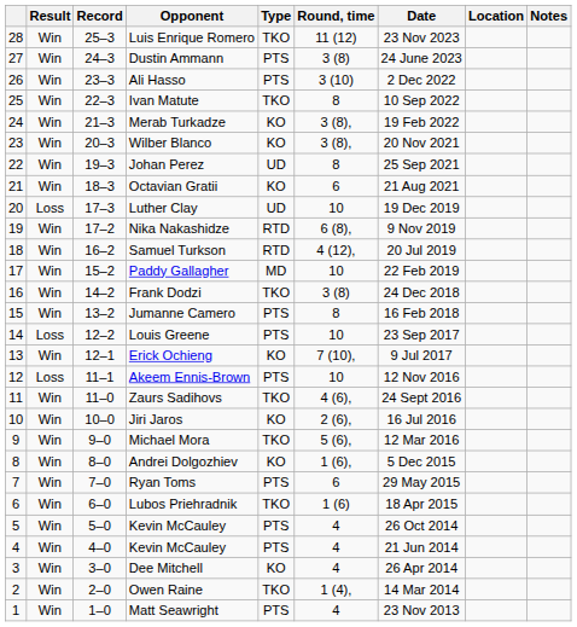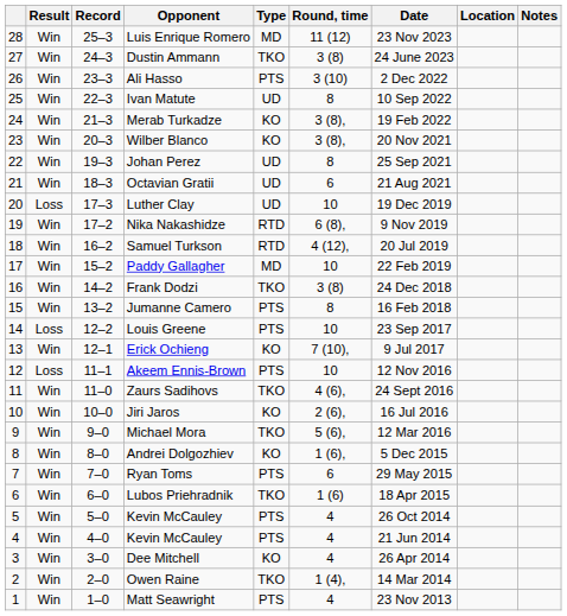 <table class="wikitable" style="text-align:center; font-size:95%">
 <tr>
 <th></th>
 <th>Result</th>
 <th>Record</th>
 <th>Opponent</th>
 <th>Type</th>
 <th>Round, time</th>
 <th>Date</th>
 <th>Location</th>
 <th>Notes</th>
 </tr>
 <tr>
 <td>28</td>
 <td>Win</td>
 <td>25–3</td>
 <td align=left> Luis Enrique Romero</td>
-<td>TKO</td>
+<td>MD</td>
 <td>11 (12)</td>
 <td>23 Nov 2023</td>
 <td align=left></td>
 <td align=left></td>
 </tr>
 <tr>
 <td>27</td>
 <td>Win</td>
 <td>24–3</td>
 <td align=left> Dustin Ammann</td>
-<td>PTS</td>
+<td>TKO</td>
 <td>3 (8)</td>
 <td>24 June 2023</td>
 <td align=left></td>
 <td align=left></td>
 </tr>
 <tr>
 <td>26</td>
 <td>Win</td>
 <td>23–3</td>
 <td align=left> Ali Hasso</td>
 <td>PTS</td>
 <td>3 (10)</td>
 <td>2 Dec 2022</td>
 <td align=left></td>
 <td align=left></td>
 </tr>
 <tr>
 <td>25</td>
 <td>Win</td>
 <td>22–3</td>
 <td align=left> Ivan Matute</td>
-<td>TKO</td>
+<td>UD</td>
 <td>8</td>
 <td>10 Sep 2022</td>
 <td align=left></td>
 <td align=left></td>
 </tr>
 <tr>
 <td>24</td>
 <td>Win</td>
 <td>21–3</td>
 <td align=left> Merab Turkadze</td>
 <td>KO</td>
 <td>3 (8), </td>
 <td>19 Feb 2022</td>
 <td align=left></td>
 <td align=left></td>
 </tr>
 <tr>
 <td>23</td>
 <td>Win</td>
 <td>20–3</td>
 <td align=left> Wilber Blanco</td>
 <td>KO</td>
 <td>3 (8), </td>
 <td>20 Nov 2021</td>
 <td align=left></td>
 <td align=left></td>
 </tr>
 <tr>
 <td>22</td>
 <td>Win</td>
 <td>19–3</td>
 <td align=left> Johan Perez</td>
 <td>UD</td>
 <td>8</td>
 <td>25 Sep 2021</td>
 <td align=left></td>
 <td align=left></td>
 </tr>
 <tr>
 <td>21</td>
 <td>Win</td>
 <td>18–3</td>
 <td align=left> Octavian Gratii</td>
-<td>KO</td>
+<td>UD</td>
 <td>6</td>
 <td>21 Aug 2021</td>
 <td align=left></td>
 <td align=left></td>
 </tr>
 <tr>
 <td>20</td>
 <td>Loss</td>
 <td>17–3</td>
 <td align=left> Luther Clay</td>
 <td>UD</td>
 <td>10</td>
 <td>19 Dec 2019</td>
 <td align=left></td>
 <td align=left></td>
 </tr>
 <tr>
 <td>19</td>
 <td>Win</td>
 <td>17–2</td>
 <td align=left> Nika Nakashidze</td>
 <td>RTD</td>
 <td>6 (8), </td>
 <td>9 Nov 2019</td>
 <td align=left></td>
 <td align=left></td>
 </tr>
 <tr>
 <td>18</td>
 <td>Win</td>
 <td>16–2</td>
 <td align=left> Samuel Turkson</td>
 <td>RTD</td>
 <td>4 (12), </td>
 <td>20 Jul 2019</td>
 <td align=left></td>
 <td align=left></td>
 </tr>
 <tr>
 <td>17</td>
 <td>Win</td>
 <td>15–2</td>
 <td align=left> <a href='#'>Paddy Gallagher</a></td>
 <td>MD</td>
 <td>10</td>
 <td>22 Feb 2019</td>
 <td align=left></td>
 <td align=left></td>
 </tr>
 <tr>
 <td>16</td>
 <td>Win</td>
 <td>14–2</td>
 <td align=left> Frank Dodzi</td>
 <td>TKO</td>
 <td>3 (8)</td>
 <td>24 Dec 2018</td>
 <td align=left></td>
 <td align=left></td>
 </tr>
 <tr>
 <td>15</td>
 <td>Win</td>
 <td>13–2</td>
 <td align=left> Jumanne Camero</td>
 <td>PTS</td>
 <td>8</td>
 <td>16 Feb 2018</td>
 <td align=left></td>
 <td align=left></td>
 </tr>
 <tr>
 <td>14</td>
 <td>Loss</td>
 <td>12–2</td>
 <td align=left> Louis Greene</td>
 <td>PTS</td>
 <td>10</td>
 <td>23 Sep 2017</td>
 <td align=left></td>
 <td align=left></td>
 </tr>
 <tr>
 <td>13</td>
 <td>Win</td>
 <td>12–1</td>
 <td align=left> <a href='#'>Erick Ochieng</a></td>
 <td>KO</td>
 <td>7 (10), </td>
 <td>9 Jul 2017</td>
 <td align=left></td>
 <td align=left></td>
 </tr>
 <tr>
 <td>12</td>
 <td>Loss</td>
 <td>11–1</td>
 <td align=left> <a href='#'>Akeem Ennis-Brown</a></td>
 <td>PTS</td>
 <td>10</td>
 <td>12 Nov 2016</td>
 <td align=left></td>
 <td align=left></td>
 </tr>
 <tr>
 <td>11</td>
 <td>Win</td>
 <td>11–0</td>
 <td align=left> Zaurs Sadihovs</td>
 <td>TKO</td>
 <td>4 (6), </td>
 <td>24 Sept 2016</td>
 <td align=left></td>
 <td align=left></td>
 </tr>
 <tr>
 <td>10</td>
 <td>Win</td>
 <td>10–0</td>
 <td align=left> Jiri Jaros</td>
 <td>KO</td>
 <td>2 (6), </td>
 <td>16 Jul 2016</td>
 <td align=left></td>
 <td align=left></td>
 </tr>
 <tr>
 <td>9</td>
 <td>Win</td>
 <td>9–0</td>
 <td align=left> Michael Mora</td>
 <td>TKO</td>
 <td>5 (6), </td>
 <td>12 Mar 2016</td>
 <td align=left></td>
 <td align=left></td>
 </tr>
 <tr>
 <td>8</td>
 <td>Win</td>
 <td>8–0</td>
 <td align=left> Andrei Dolgozhiev</td>
 <td>KO</td>
 <td>1 (6), </td>
 <td>5 Dec 2015</td>
 <td align=left></td>
 <td align=left></td>
 </tr>
 <tr>
 <td>7</td>
 <td>Win</td>
 <td>7–0</td>
 <td align=left> Ryan Toms</td>
 <td>PTS</td>
 <td>6</td>
 <td>29 May 2015</td>
 <td align=left></td>
 <td align=left></td>
 </tr>
 <tr>
 <td>6</td>
 <td>Win</td>
 <td>6–0</td>
 <td align=left> Lubos Priehradnik</td>
 <td>TKO</td>
 <td>1 (6)</td>
 <td>18 Apr 2015</td>
 <td align=left></td>
 <td></td>
 </tr>
 <tr>
 <td>5</td>
 <td>Win</td>
 <td>5–0</td>
 <td align=left> Kevin McCauley</td>
 <td>PTS</td>
 <td>4</td>
 <td>26 Oct 2014</td>
 <td align=left></td>
 <td align=left></td>
 </tr>
 <tr>
 <td>4</td>
 <td>Win</td>
 <td>4–0</td>
 <td align=left> Kevin McCauley</td>
 <td>PTS</td>
 <td>4</td>
 <td>21 Jun 2014</td>
 <td align=left></td>
 <td></td>
 </tr>
 <tr>
 <td>3</td>
 <td>Win</td>
 <td>3–0</td>
 <td align=left> Dee Mitchell</td>
 <td>KO</td>
 <td>4</td>
 <td>26 Apr 2014</td>
 <td align=left></td>
 <td></td>
 </tr>
 <tr>
 <td>2</td>
 <td>Win</td>
 <td>2–0</td>
 <td align=left> Owen Raine</td>
 <td>TKO</td>
 <td>1 (4), </td>
 <td>14 Mar 2014</td>
 <td align=left></td>
 <td></td>
 </tr>
 <tr>
 <td>1</td>
 <td>Win</td>
 <td>1–0</td>
 <td align=left> Matt Seawright</td>
 <td>PTS</td>
 <td>4</td>
 <td>23 Nov 2013</td>
 <td align=left></td>
 <td></td>
 </tr>
 </table>
